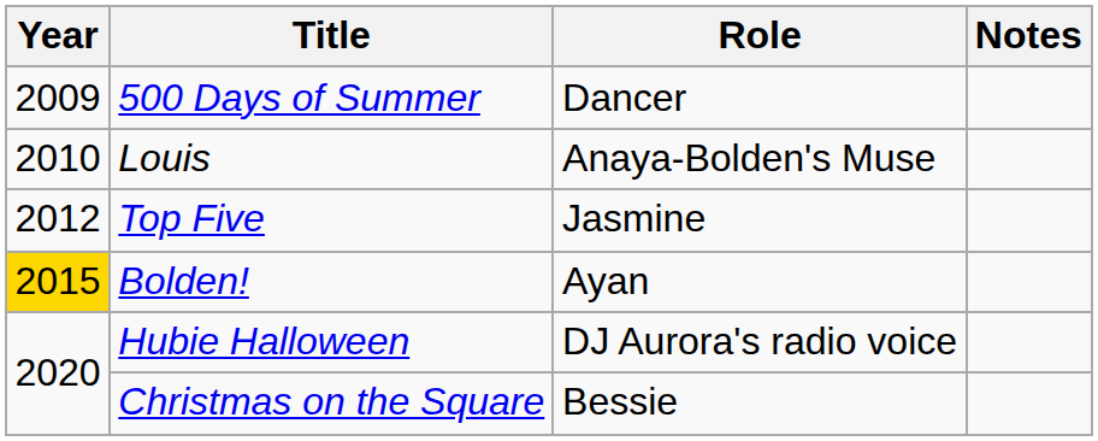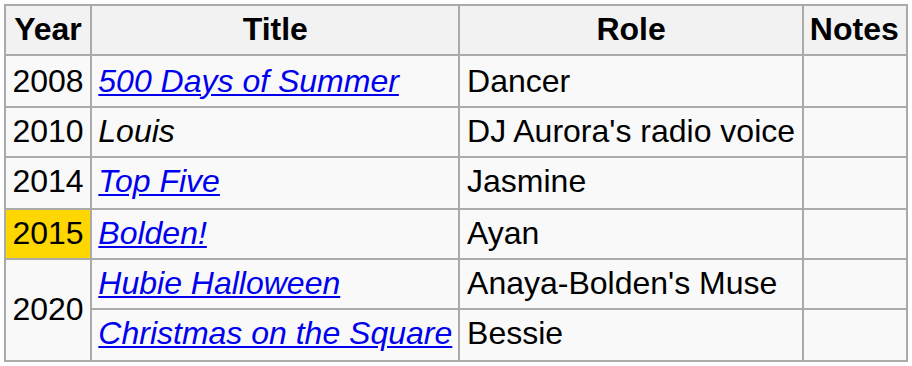 <table class="wikitable sortable">
 <tr>
 <th>Year</th>
 <th>Title</th>
 <th>Role</th>
 <th>Notes</th>
 </tr>
 <tr>
-<td>2009</td>
+<td>2008</td>
 <td><em><a href='#'>500 Days of Summer</a></em></td>
 <td>Dancer</td>
 <td></td>
 </tr>
 <tr>
 <td>2010</td>
 <td><em>Louis</em></td>
-<td>Anaya-Bolden's Muse</td>
+<td>DJ Aurora's radio voice</td>
 <td></td>
 </tr>
 <tr>
-<td>2012</td>
+<td>2014</td>
 <td><em><a href='#'>Top Five</a></em></td>
 <td>Jasmine</td>
 <td></td>
 </tr>
 <tr>
 <td style="background: gold;">2015</td>
 <td><em><a href='#'>Bolden!</a></em></td>
 <td>Ayan</td>
 <td></td>
 </tr>
 <tr>
 <td rowspan="2">2020</td>
 <td><em><a href='#'>Hubie Halloween</a></em></td>
-<td>DJ Aurora's radio voice</td>
+<td>Anaya-Bolden's Muse</td>
 <td></td>
 </tr>
 <tr>
 <td><em><a href='#'>Christmas on the Square</a></em></td>
 <td>Bessie</td>
 <td></td>
 </tr>
 </table>
